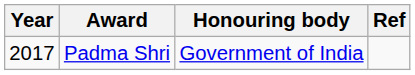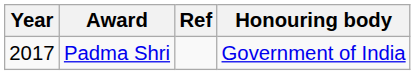 <table class="wikitable">
 <tr>
 <th>Year</th>
 <th>Award</th>
+<th>Ref</th>
 <th>Honouring body</th>
-<th>Ref</th>
 </tr>
 <tr>
 <td>2017</td>
 <td><a href='#'>Padma Shri</a></td>
+<td></td>
 <td><a href='#'>Government of India</a></td>
-<td></td>
 </tr>
 </table>
